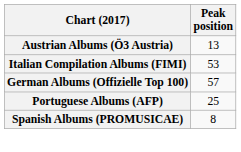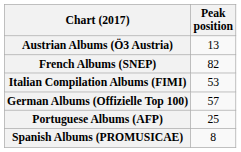 <table class="wikitable sortable plainrowheaders" style="text-align:center">
 <tr>
 <th scope="col">Chart (2017)</th>
 <th scope="col">Peak<br> position</th>
 </tr>
 <tr>
 <th scope="row">Austrian Albums (Ö3 Austria)</th>
 <td>13</td>
+</tr>
+<tr>
+<th scope="row">French Albums (SNEP)</th>
+<td>82</td>
 </tr>
 <tr>
 <th scope="row">Italian Compilation Albums (FIMI)</th>
 <td>53</td>
 </tr>
 <tr>
 <th scope="row">German Albums (Offizielle Top 100)</th>
 <td>57</td>
 </tr>
 <tr>
 <th scope="row">Portuguese Albums (AFP)</th>
 <td>25</td>
 </tr>
 <tr>
 <th scope="row">Spanish Albums (PROMUSICAE)</th>
 <td>8</td>
 </tr>
 </table>
